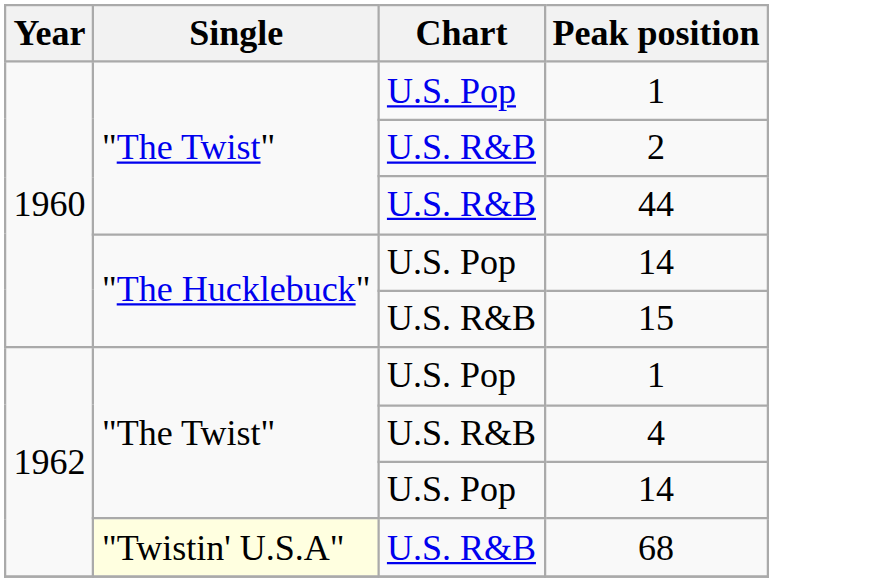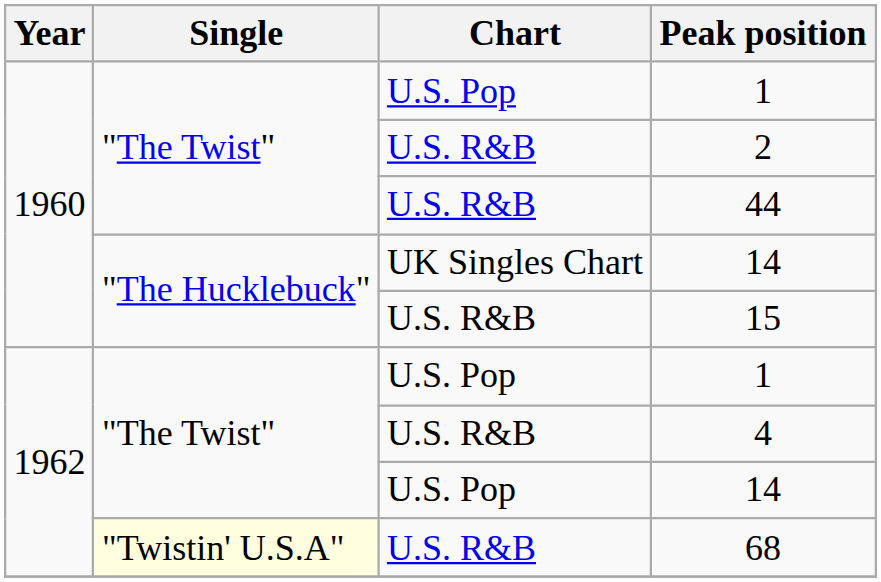 <table class="wikitable">
 <tr>
 <th>Year</th>
 <th>Single</th>
 <th>Chart</th>
 <th>Peak position</th>
 </tr>
 <tr>
 <td rowspan="5">1960</td>
 <td rowspan="3">"<a href='#'>The Twist</a>"</td>
 <td rowspan="1"><a href='#'>U.S. Pop</a></td>
 <td align="center">1</td>
 </tr>
 <tr>
 <td rowspan="1"><a href='#'>U.S. R&B</a></td>
 <td align="center">2</td>
 </tr>
 <tr>
 <td rowspan="1"><a href='#'>U.S. R&B</a></td>
 <td align="center">44</td>
 </tr>
 <tr>
 <td rowspan="2">"<a href='#'>The Hucklebuck</a>"</td>
-<td rowspan="1">U.S. Pop</td>
+<td rowspan="1">UK Singles Chart</td>
 <td align="center">14</td>
 </tr>
 <tr>
 <td rowspan="1">U.S. R&B</td>
 <td align="center">15</td>
 </tr>
 <tr>
 <td rowspan="4">1962</td>
 <td rowspan="3">"The Twist"</td>
 <td rowspan="1">U.S. Pop</td>
 <td align="center">1</td>
 </tr>
 <tr>
 <td rowspan="1">U.S. R&B</td>
 <td align="center">4</td>
 </tr>
 <tr>
 <td rowspan="1">U.S. Pop</td>
 <td align="center">14</td>
 </tr>
 <tr>
 <td rowspan="1" style="background: lightyellow;">"Twistin' U.S.A"</td>
 <td rowspan="1"><a href='#'>U.S. R&B</a></td>
 <td align="center">68</td>
 </tr>
 <tr>
 </tr>
 </table>
